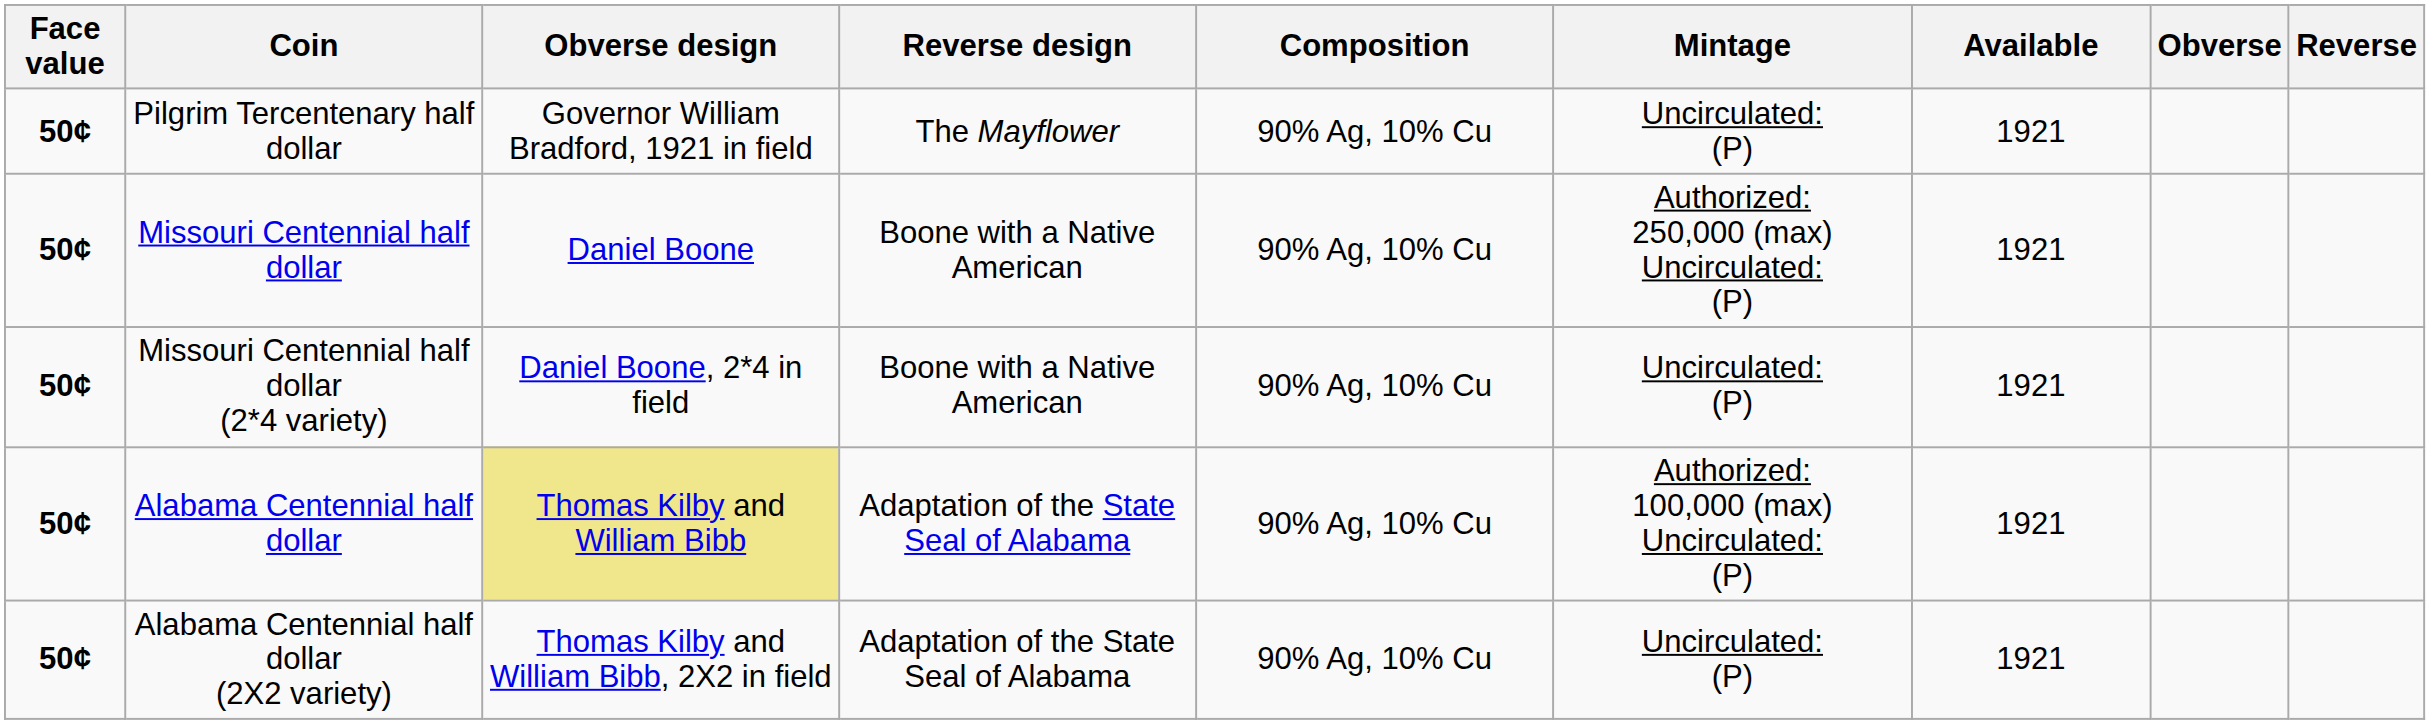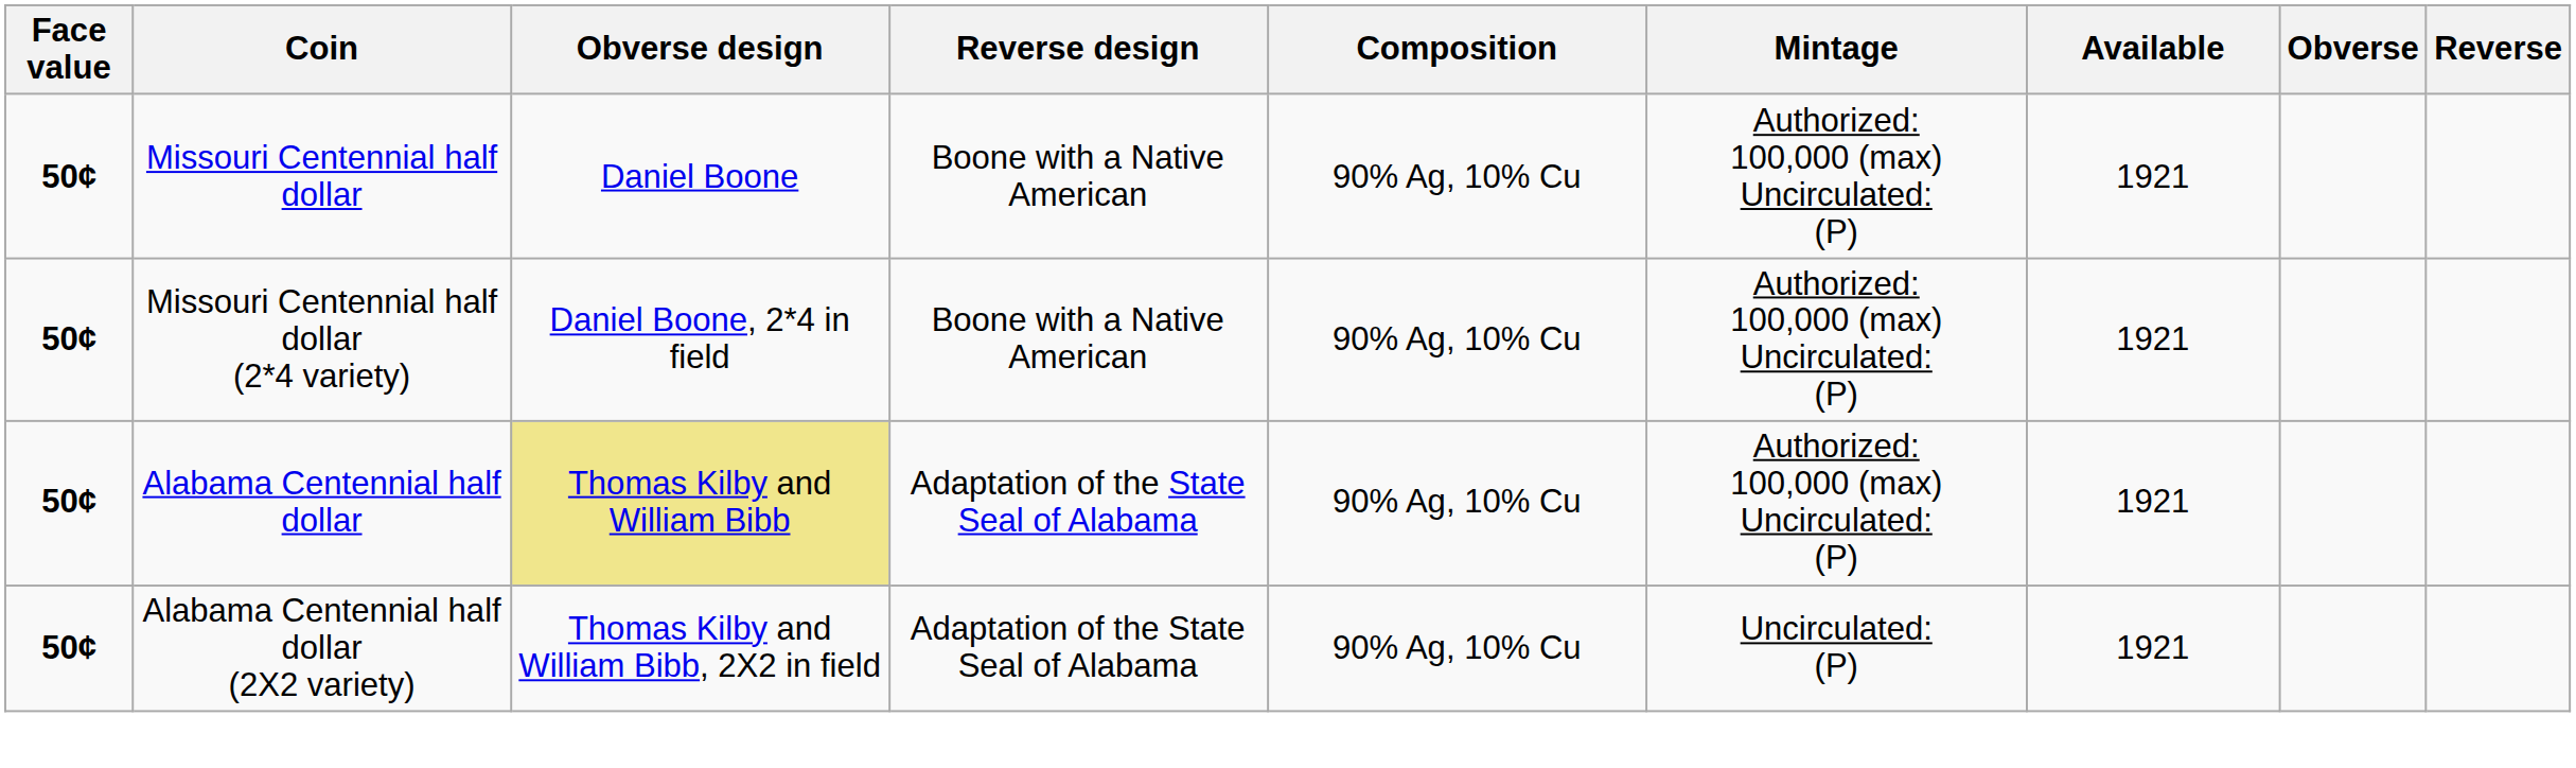 <table class="wikitable">
 <tr>
 <th width="5%">Face value</th>
 <th width="15%">Coin</th>
 <th width="15%">Obverse design</th>
 <th width="15%">Reverse design</th>
 <th width="15%">Composition</th>
 <th width="15%">Mintage</th>
 <th width="10%">Available</th>
 <th>Obverse</th>
 <th>Reverse</th>
 </tr>
 <tr>
 <td align="center"><strong>50¢</strong></td>
-<td align="center">Pilgrim Tercentenary half dollar</td>
-<td align="center">Governor William Bradford, 1921 in field</td>
-<td align="center">The <em>Mayflower</em></td>
-<td align="center">90% Ag, 10% Cu</td>
-<td align="center"><u>Uncirculated:</u><br> (P)</td>
-<td align="center">1921</td>
-<td></td>
-<td></td>
-</tr>
-<tr>
-<td align="center"><strong>50¢</strong></td>
 <td align="center"><a href='#'>Missouri Centennial half dollar</a></td>
 <td align="center"><a href='#'>Daniel Boone</a></td>
 <td align="center">Boone with a Native American</td>
 <td align="center">90% Ag, 10% Cu</td>
-<td align="center"><u>Authorized:</u><br>250,000 (max)<br><u>Uncirculated:</u><br> (P)</td>
+<td align="center"><u>Authorized:</u><br>100,000 (max)<br><u>Uncirculated:</u><br> (P)</td>
 <td align="center">1921</td>
 <td></td>
 <td></td>
 </tr>
 <tr>
 <td align="center"><strong>50¢</strong></td>
 <td align="center">Missouri Centennial half dollar<br>(2*4 variety)</td>
 <td align="center"><a href='#'>Daniel Boone</a>, 2*4 in field</td>
 <td align="center">Boone with a Native American</td>
 <td align="center">90% Ag, 10% Cu</td>
-<td align="center"><u>Uncirculated:</u><br> (P)</td>
+<td align="center"><u>Authorized:</u><br>100,000 (max)<br><u>Uncirculated:</u><br> (P)</td>
 <td align="center">1921</td>
 <td></td>
 <td align="center"></td>
 </tr>
 <tr>
 <td align="center"><strong>50¢</strong></td>
 <td align="center"><a href='#'>Alabama Centennial half dollar</a></td>
 <td align="center" style="background: khaki;"><a href='#'>Thomas Kilby</a> and <a href='#'>William Bibb</a></td>
 <td align="center">Adaptation of the <a href='#'>State Seal of Alabama</a></td>
 <td align="center">90% Ag, 10% Cu</td>
 <td align="center"><u>Authorized:</u><br>100,000 (max)<br><u>Uncirculated:</u><br> (P)</td>
 <td align="center">1921</td>
 <td></td>
 <td></td>
 </tr>
 <tr>
 <td align="center"><strong>50¢</strong></td>
 <td align="center">Alabama Centennial half dollar<br>(2X2 variety)</td>
 <td align="center"><a href='#'>Thomas Kilby</a> and <a href='#'>William Bibb</a>, 2X2 in field</td>
 <td align="center">Adaptation of the State Seal of Alabama</td>
 <td align="center">90% Ag, 10% Cu</td>
 <td align="center"><u>Uncirculated:</u><br> (P)</td>
 <td align="center">1921</td>
 <td></td>
 <td></td>
 </tr>
 </table>
